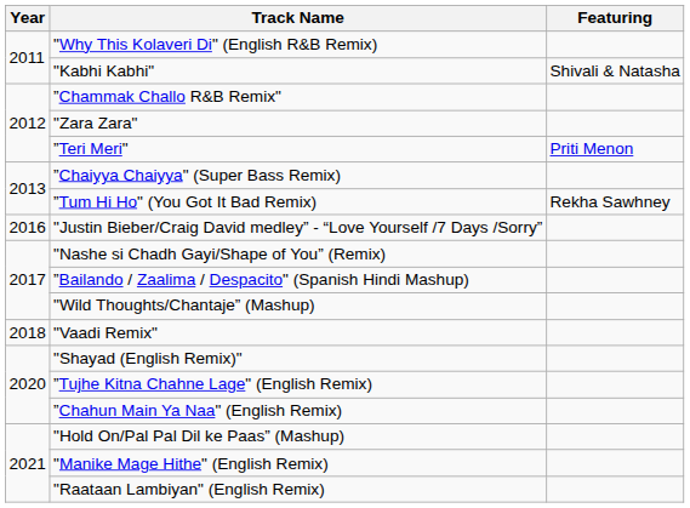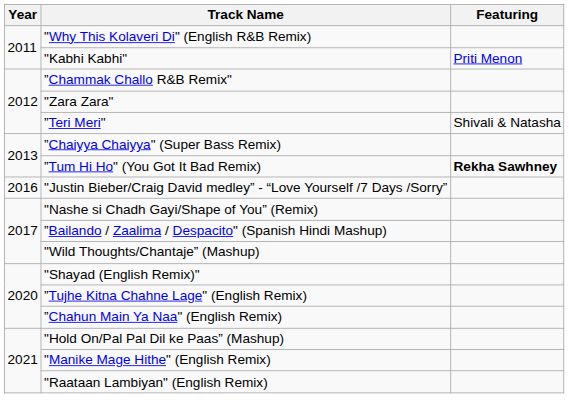 <table class="wikitable plainrowheaders">
 <tr>
 <th scope="col">Year</th>
 <th scope="col">Track Name</th>
 <th scope="col">Featuring</th>
 </tr>
 <tr>
 <td rowspan="2">2011</td>
 <td>"<a href='#'>Why This Kolaveri Di</a>" (English R&B Remix)</td>
 <td></td>
 </tr>
 <tr>
 <td>"Kabhi Kabhi"</td>
-<td>Shivali & Natasha</td>
+<td><a href='#'>Priti Menon</a></td>
 </tr>
 <tr>
 <td rowspan="3">2012</td>
 <td>”<a href='#'>Chammak Challo</a> R&B Remix"</td>
 <td></td>
 </tr>
 <tr>
 <td>"Zara Zara"</td>
 <td></td>
 </tr>
 <tr>
 <td>”<a href='#'>Teri Meri</a>"</td>
-<td><a href='#'>Priti Menon</a></td>
+<td>Shivali & Natasha</td>
 </tr>
 <tr>
 <td rowspan="2">2013</td>
 <td>”<a href='#'>Chaiyya Chaiyya</a>" (Super Bass Remix)</td>
 <td></td>
 </tr>
 <tr>
 <td>”<a href='#'>Tum Hi Ho</a>" (You Got It Bad Remix)</td>
-<td>Rekha Sawhney</td>
+<td><strong>Rekha Sawhney</strong></td>
 </tr>
 <tr>
 <td>2016</td>
 <td>"Justin Bieber/Craig David medley” - “Love Yourself /7 Days /Sorry”</td>
 <td></td>
 </tr>
 <tr>
 <td rowspan="3">2017</td>
 <td>"Nashe si Chadh Gayi/Shape of You” (Remix)</td>
 <td></td>
 </tr>
 <tr>
 <td>”<a href='#'>Bailando</a> / <a href='#'>Zaalima</a> / <a href='#'>Despacito</a>" (Spanish Hindi Mashup)</td>
 <td></td>
 </tr>
 <tr>
 <td>"Wild Thoughts/Chantaje” (Mashup)</td>
-<td></td>
-</tr>
-<tr>
-<td>2018</td>
-<td>"Vaadi Remix"</td>
 <td></td>
 </tr>
 <tr>
 <td rowspan="3">2020</td>
 <td>"Shayad (English Remix)"</td>
 <td></td>
 </tr>
 <tr>
 <td>”<a href='#'>Tujhe Kitna Chahne Lage</a>" (English Remix)</td>
 <td></td>
 </tr>
 <tr>
 <td>”<a href='#'>Chahun Main Ya Naa</a>" (English Remix)</td>
 <td></td>
 </tr>
 <tr>
 <td rowspan="3">2021</td>
 <td>"Hold On/Pal Pal Dil ke Paas” (Mashup)</td>
 <td></td>
 </tr>
 <tr>
 <td>"<a href='#'>Manike Mage Hithe</a>" (English Remix)</td>
 <td></td>
 </tr>
 <tr>
 <td>"Raataan Lambiyan" (English Remix)</td>
 </tr>
 </table>
